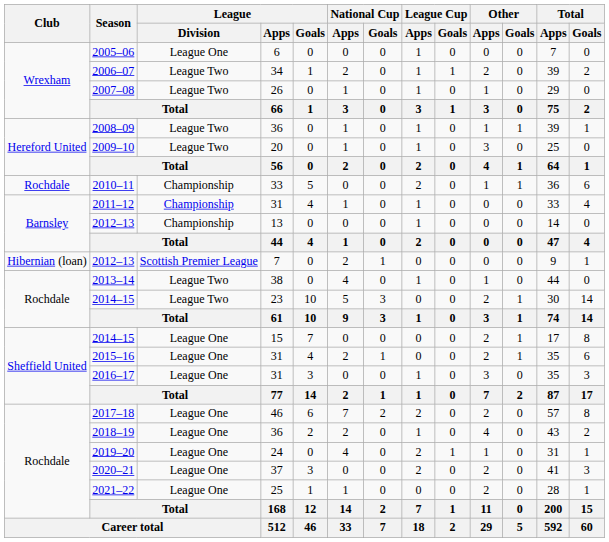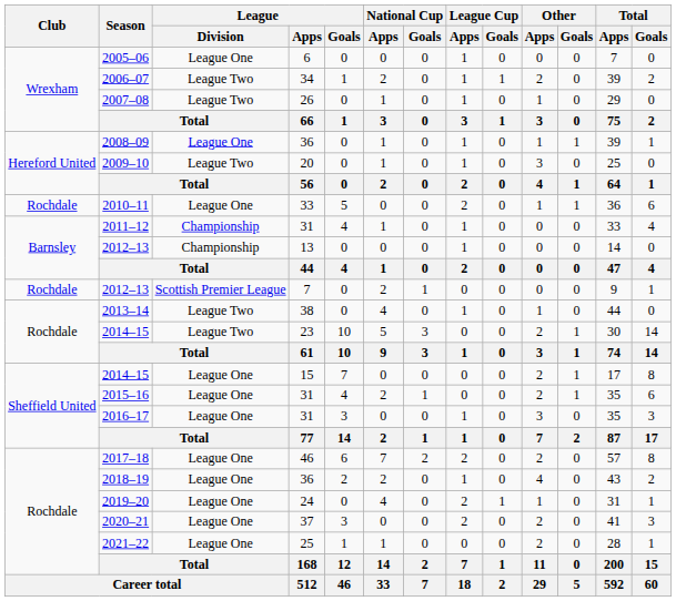 <table class="wikitable" style="text-align: center">
 <tr>
 <th rowspan="2">Club</th>
 <th rowspan="2">Season</th>
 <th colspan="3">League</th>
 <th colspan="2">National Cup</th>
 <th colspan="2">League Cup</th>
 <th colspan="2">Other</th>
 <th colspan="2">Total</th>
 </tr>
 <tr>
 <th>Division</th>
 <th>Apps</th>
 <th>Goals</th>
 <th>Apps</th>
 <th>Goals</th>
 <th>Apps</th>
 <th>Goals</th>
 <th>Apps</th>
 <th>Goals</th>
 <th>Apps</th>
 <th>Goals</th>
 </tr>
 <tr>
 <td rowspan="4"><a href='#'>Wrexham</a></td>
 <td><a href='#'>2005–06</a></td>
 <td>League One</td>
 <td>6</td>
 <td>0</td>
 <td>0</td>
 <td>0</td>
 <td>1</td>
 <td>0</td>
 <td>0</td>
 <td>0</td>
 <td>7</td>
 <td>0</td>
 </tr>
 <tr>
 <td><a href='#'>2006–07</a></td>
 <td>League Two</td>
 <td>34</td>
 <td>1</td>
 <td>2</td>
 <td>0</td>
 <td>1</td>
 <td>1</td>
 <td>2</td>
 <td>0</td>
 <td>39</td>
 <td>2</td>
 </tr>
 <tr>
 <td><a href='#'>2007–08</a></td>
 <td>League Two</td>
 <td>26</td>
 <td>0</td>
 <td>1</td>
 <td>0</td>
 <td>1</td>
 <td>0</td>
 <td>1</td>
 <td>0</td>
 <td>29</td>
 <td>0</td>
 </tr>
 <tr>
 <th colspan="2">Total</th>
 <th>66</th>
 <th>1</th>
 <th>3</th>
 <th>0</th>
 <th>3</th>
 <th>1</th>
 <th>3</th>
 <th>0</th>
 <th>75</th>
 <th>2</th>
 </tr>
 <tr>
 <td rowspan="3"><a href='#'>Hereford United</a></td>
 <td><a href='#'>2008–09</a></td>
-<td>League Two</td>
+<td><a href='#'>League One</a></td>
 <td>36</td>
 <td>0</td>
 <td>1</td>
 <td>0</td>
 <td>1</td>
 <td>0</td>
 <td>1</td>
 <td>1</td>
 <td>39</td>
 <td>1</td>
 </tr>
 <tr>
 <td><a href='#'>2009–10</a></td>
 <td>League Two</td>
 <td>20</td>
 <td>0</td>
 <td>1</td>
 <td>0</td>
 <td>1</td>
 <td>0</td>
 <td>3</td>
 <td>0</td>
 <td>25</td>
 <td>0</td>
 </tr>
 <tr>
 <th colspan="2">Total</th>
 <th>56</th>
 <th>0</th>
 <th>2</th>
 <th>0</th>
 <th>2</th>
 <th>0</th>
 <th>4</th>
 <th>1</th>
 <th>64</th>
 <th>1</th>
 </tr>
 <tr>
 <td><a href='#'>Rochdale</a></td>
 <td><a href='#'>2010–11</a></td>
-<td>Championship</td>
+<td>League One</td>
 <td>33</td>
 <td>5</td>
 <td>0</td>
 <td>0</td>
 <td>2</td>
 <td>0</td>
 <td>1</td>
 <td>1</td>
 <td>36</td>
 <td>6</td>
 </tr>
 <tr>
 <td rowspan="3"><a href='#'>Barnsley</a></td>
 <td><a href='#'>2011–12</a></td>
 <td><a href='#'>Championship</a></td>
 <td>31</td>
 <td>4</td>
 <td>1</td>
 <td>0</td>
 <td>1</td>
 <td>0</td>
 <td>0</td>
 <td>0</td>
 <td>33</td>
 <td>4</td>
 </tr>
 <tr>
 <td><a href='#'>2012–13</a></td>
 <td>Championship</td>
 <td>13</td>
 <td>0</td>
 <td>0</td>
 <td>0</td>
 <td>1</td>
 <td>0</td>
 <td>0</td>
 <td>0</td>
 <td>14</td>
 <td>0</td>
 </tr>
 <tr>
 <th colspan="2">Total</th>
 <th>44</th>
 <th>4</th>
 <th>1</th>
 <th>0</th>
 <th>2</th>
 <th>0</th>
 <th>0</th>
 <th>0</th>
 <th>47</th>
 <th>4</th>
 </tr>
 <tr>
-<td><a href='#'>Hibernian</a> (loan)</td>
+<td><a href='#'>Rochdale</a></td>
 <td><a href='#'>2012–13</a></td>
 <td><a href='#'>Scottish Premier League</a></td>
 <td>7</td>
 <td>0</td>
 <td>2</td>
 <td>1</td>
 <td>0</td>
 <td>0</td>
 <td>0</td>
 <td>0</td>
 <td>9</td>
 <td>1</td>
 </tr>
 <tr>
 <td rowspan="3">Rochdale</td>
 <td><a href='#'>2013–14</a></td>
 <td>League Two</td>
 <td>38</td>
 <td>0</td>
 <td>4</td>
 <td>0</td>
 <td>1</td>
 <td>0</td>
 <td>1</td>
 <td>0</td>
 <td>44</td>
 <td>0</td>
 </tr>
 <tr>
 <td><a href='#'>2014–15</a></td>
 <td>League Two</td>
 <td>23</td>
 <td>10</td>
 <td>5</td>
 <td>3</td>
 <td>0</td>
 <td>0</td>
 <td>2</td>
 <td>1</td>
 <td>30</td>
 <td>14</td>
 </tr>
 <tr>
 <th colspan="2">Total</th>
 <th>61</th>
 <th>10</th>
 <th>9</th>
 <th>3</th>
 <th>1</th>
 <th>0</th>
 <th>3</th>
 <th>1</th>
 <th>74</th>
 <th>14</th>
 </tr>
 <tr>
 <td rowspan="4"><a href='#'>Sheffield United</a></td>
 <td><a href='#'>2014–15</a></td>
 <td>League One</td>
 <td>15</td>
 <td>7</td>
 <td>0</td>
 <td>0</td>
 <td>0</td>
 <td>0</td>
 <td>2</td>
 <td>1</td>
 <td>17</td>
 <td>8</td>
 </tr>
 <tr>
 <td><a href='#'>2015–16</a></td>
 <td>League One</td>
 <td>31</td>
 <td>4</td>
 <td>2</td>
 <td>1</td>
 <td>0</td>
 <td>0</td>
 <td>2</td>
 <td>1</td>
 <td>35</td>
 <td>6</td>
 </tr>
 <tr>
 <td><a href='#'>2016–17</a></td>
 <td>League One</td>
 <td>31</td>
 <td>3</td>
 <td>0</td>
 <td>0</td>
 <td>1</td>
 <td>0</td>
 <td>3</td>
 <td>0</td>
 <td>35</td>
 <td>3</td>
 </tr>
 <tr>
 <th colspan="2">Total</th>
 <th>77</th>
 <th>14</th>
 <th>2</th>
 <th>1</th>
 <th>1</th>
 <th>0</th>
 <th>7</th>
 <th>2</th>
 <th>87</th>
 <th>17</th>
 </tr>
 <tr>
 <td rowspan="6">Rochdale</td>
 <td><a href='#'>2017–18</a></td>
 <td>League One</td>
 <td>46</td>
 <td>6</td>
 <td>7</td>
 <td>2</td>
 <td>2</td>
 <td>0</td>
 <td>2</td>
 <td>0</td>
 <td>57</td>
 <td>8</td>
 </tr>
 <tr>
 <td><a href='#'>2018–19</a></td>
 <td>League One</td>
 <td>36</td>
 <td>2</td>
 <td>2</td>
 <td>0</td>
 <td>1</td>
 <td>0</td>
 <td>4</td>
 <td>0</td>
 <td>43</td>
 <td>2</td>
 </tr>
 <tr>
 <td><a href='#'>2019–20</a></td>
 <td>League One</td>
 <td>24</td>
 <td>0</td>
 <td>4</td>
 <td>0</td>
 <td>2</td>
 <td>1</td>
 <td>1</td>
 <td>0</td>
 <td>31</td>
 <td>1</td>
 </tr>
 <tr>
 <td><a href='#'>2020–21</a></td>
 <td>League One</td>
 <td>37</td>
 <td>3</td>
 <td>0</td>
 <td>0</td>
 <td>2</td>
 <td>0</td>
 <td>2</td>
 <td>0</td>
 <td>41</td>
 <td>3</td>
 </tr>
 <tr>
 <td><a href='#'>2021–22</a></td>
 <td>League One</td>
 <td>25</td>
 <td>1</td>
 <td>1</td>
 <td>0</td>
 <td>0</td>
 <td>0</td>
 <td>2</td>
 <td>0</td>
 <td>28</td>
 <td>1</td>
 </tr>
 <tr>
 <th colspan="2">Total</th>
 <th>168</th>
 <th>12</th>
 <th>14</th>
 <th>2</th>
 <th>7</th>
 <th>1</th>
 <th>11</th>
 <th>0</th>
 <th>200</th>
 <th>15</th>
 </tr>
 <tr>
 <th colspan="3">Career total</th>
 <th>512</th>
 <th>46</th>
 <th>33</th>
 <th>7</th>
 <th>18</th>
 <th>2</th>
 <th>29</th>
 <th>5</th>
 <th>592</th>
 <th>60</th>
 </tr>
 </table>
